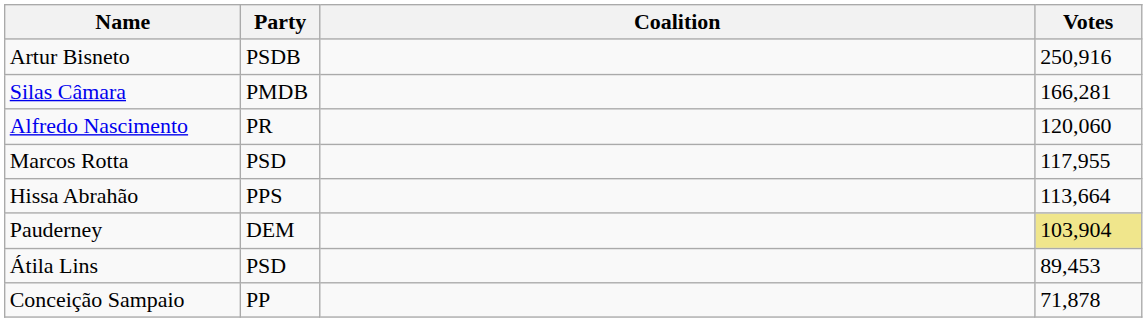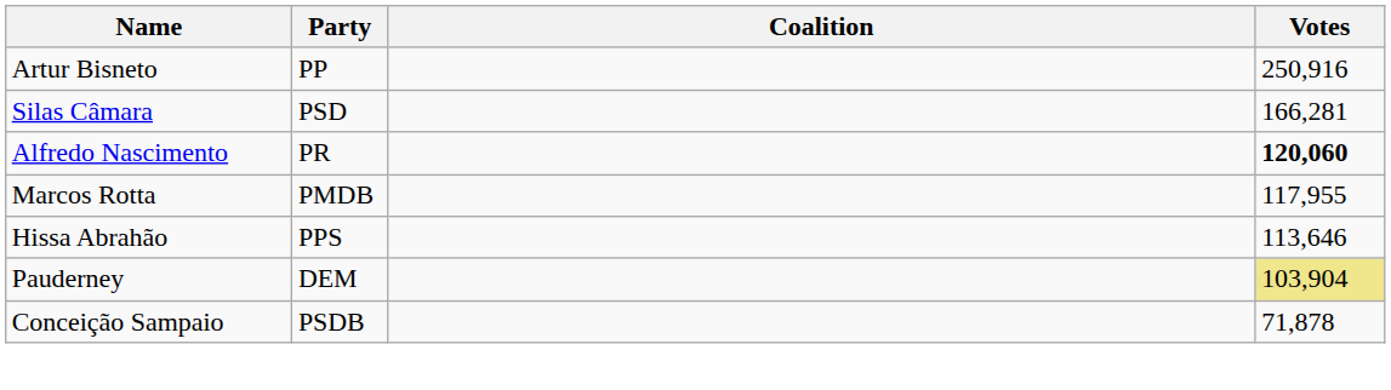 <table class="wikitable sortable">
 <tr>
 <th style="width:165px;">Name</th>
 <th style="width:50px;">Party</th>
 <th style="width:515px;">Coalition</th>
 <th style="width:70px;">Votes</th>
 </tr>
 <tr>
 <td>Artur Bisneto</td>
-<td>PSDB</td>
+<td>PP</td>
 <td></td>
 <td>250,916</td>
 </tr>
 <tr>
 <td><a href='#'>Silas Câmara</a></td>
-<td>PMDB</td>
+<td>PSD</td>
 <td></td>
 <td>166,281</td>
 </tr>
 <tr>
 <td><a href='#'>Alfredo Nascimento</a></td>
 <td>PR</td>
 <td></td>
-<td>120,060</td>
+<td><strong>120,060</strong></td>
 </tr>
 <tr>
 <td>Marcos Rotta</td>
-<td>PSD</td>
+<td>PMDB</td>
 <td></td>
 <td>117,955</td>
 </tr>
 <tr>
 <td>Hissa Abrahão</td>
 <td>PPS</td>
 <td></td>
-<td>113,664</td>
+<td>113,646</td>
 </tr>
 <tr>
 <td>Pauderney</td>
 <td>DEM</td>
 <td></td>
 <td style="background: khaki;">103,904</td>
 </tr>
 <tr>
-<td>Átila Lins</td>
-<td>PSD</td>
-<td></td>
-<td>89,453</td>
-</tr>
-<tr>
 <td>Conceição Sampaio</td>
-<td>PP</td>
+<td>PSDB</td>
 <td></td>
 <td>71,878</td>
 </tr>
 </table>
